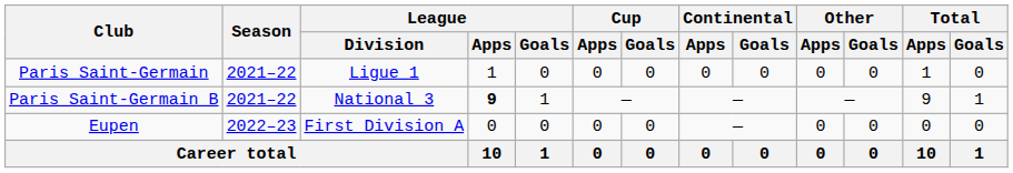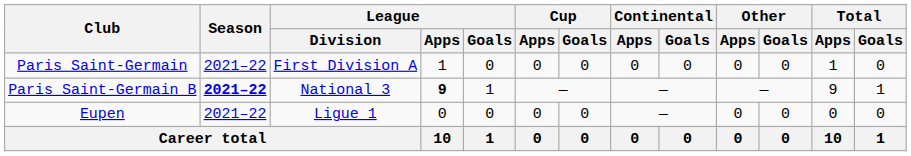 <table class="wikitable" Style="text-align: center">
 <tr>
 <th rowspan="2">Club</th>
 <th rowspan="2">Season</th>
 <th colspan="3">League</th>
 <th colspan="2">Cup</th>
 <th colspan="2">Continental</th>
 <th colspan="2">Other</th>
 <th colspan="2">Total</th>
 </tr>
 <tr>
 <th>Division</th>
 <th>Apps</th>
 <th>Goals</th>
 <th>Apps</th>
 <th>Goals</th>
 <th>Apps</th>
 <th>Goals</th>
 <th>Apps</th>
 <th>Goals</th>
 <th>Apps</th>
 <th>Goals</th>
 </tr>
 <tr>
 <td><a href='#'>Paris Saint-Germain</a></td>
 <td><a href='#'>2021–22</a></td>
-<td><a href='#'>Ligue 1</a></td>
+<td><a href='#'>First Division A</a></td>
 <td>1</td>
 <td>0</td>
 <td>0</td>
 <td>0</td>
 <td>0</td>
 <td>0</td>
 <td>0</td>
 <td>0</td>
 <td>1</td>
 <td>0</td>
 </tr>
 <tr>
 <td><a href='#'>Paris Saint-Germain B</a></td>
-<td><a href='#'>2021–22</a></td>
+<td><strong><a href='#'>2021–22</a></strong></td>
 <td><a href='#'>National 3</a></td>
 <td><strong>9</strong></td>
 <td>1</td>
 <td colspan="2">—</td>
 <td colspan="2">—</td>
 <td colspan="2">—</td>
 <td>9</td>
 <td>1</td>
 </tr>
 <tr>
 <td><a href='#'>Eupen</a></td>
-<td><a href='#'>2022–23</a></td>
-<td><a href='#'>First Division A</a></td>
+<td><a href='#'>2021–22</a></td>
+<td><a href='#'>Ligue 1</a></td>
 <td>0</td>
 <td>0</td>
 <td>0</td>
 <td>0</td>
 <td colspan="2">—</td>
 <td>0</td>
 <td>0</td>
 <td>0</td>
 <td>0</td>
 </tr>
 <tr>
 <th colspan="3">Career total</th>
 <th>10</th>
 <th>1</th>
 <th>0</th>
 <th>0</th>
 <th>0</th>
 <th>0</th>
 <th>0</th>
 <th>0</th>
 <th>10</th>
 <th>1</th>
 </tr>
 </table>
